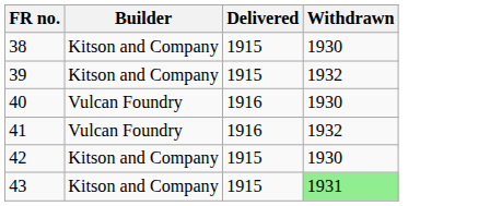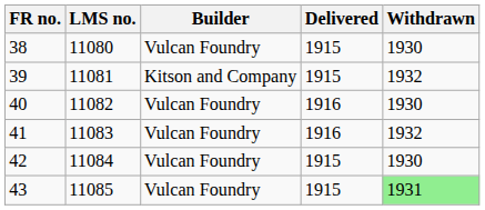 <table class="wikitable sortable">
 <tr>
 <th>FR no.</th>
+<th>LMS no.</th>
 <th>Builder</th>
 <th>Delivered</th>
 <th>Withdrawn</th>
 </tr>
 <tr>
 <td>38</td>
-<td>Kitson and Company</td>
+<td>11080</td>
+<td>Vulcan Foundry</td>
 <td>1915</td>
 <td>1930</td>
 </tr>
 <tr>
 <td>39</td>
+<td>11081</td>
 <td>Kitson and Company</td>
 <td>1915</td>
 <td>1932</td>
 </tr>
 <tr>
 <td>40</td>
+<td>11082</td>
 <td>Vulcan Foundry</td>
 <td>1916</td>
 <td>1930</td>
 </tr>
 <tr>
 <td>41</td>
+<td>11083</td>
 <td>Vulcan Foundry</td>
 <td>1916</td>
 <td>1932</td>
 </tr>
 <tr>
 <td>42</td>
-<td>Kitson and Company</td>
+<td>11084</td>
+<td>Vulcan Foundry</td>
 <td>1915</td>
 <td>1930</td>
 </tr>
 <tr>
 <td>43</td>
-<td>Kitson and Company</td>
+<td>11085</td>
+<td>Vulcan Foundry</td>
 <td>1915</td>
 <td style="background: lightgreen;">1931</td>
 </tr>
 </table>
